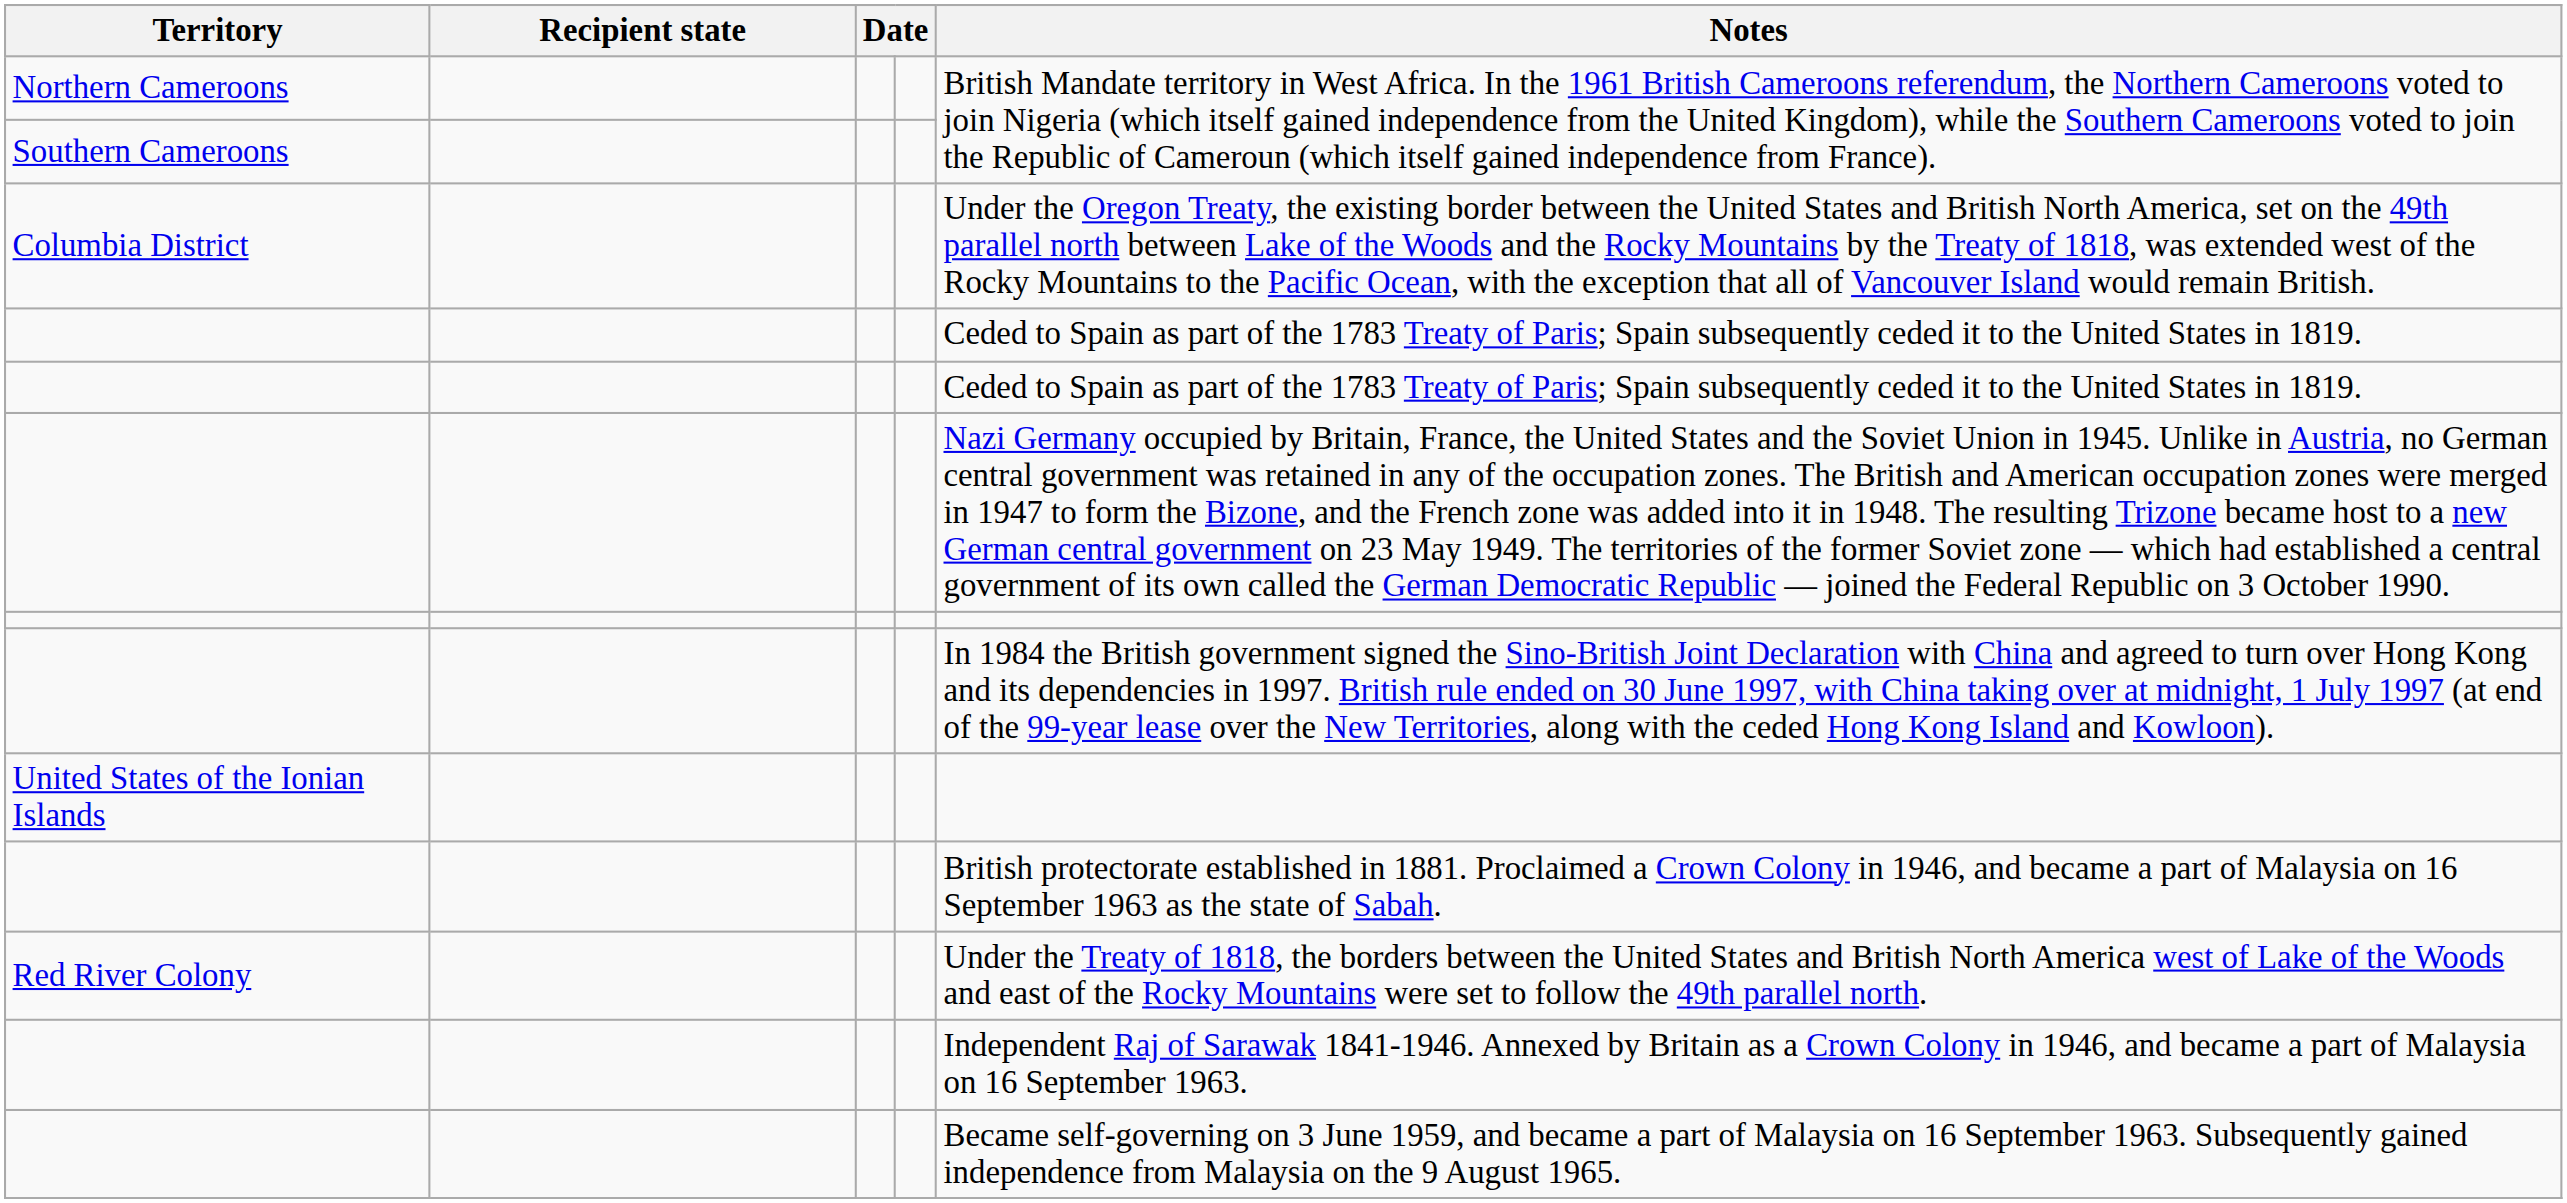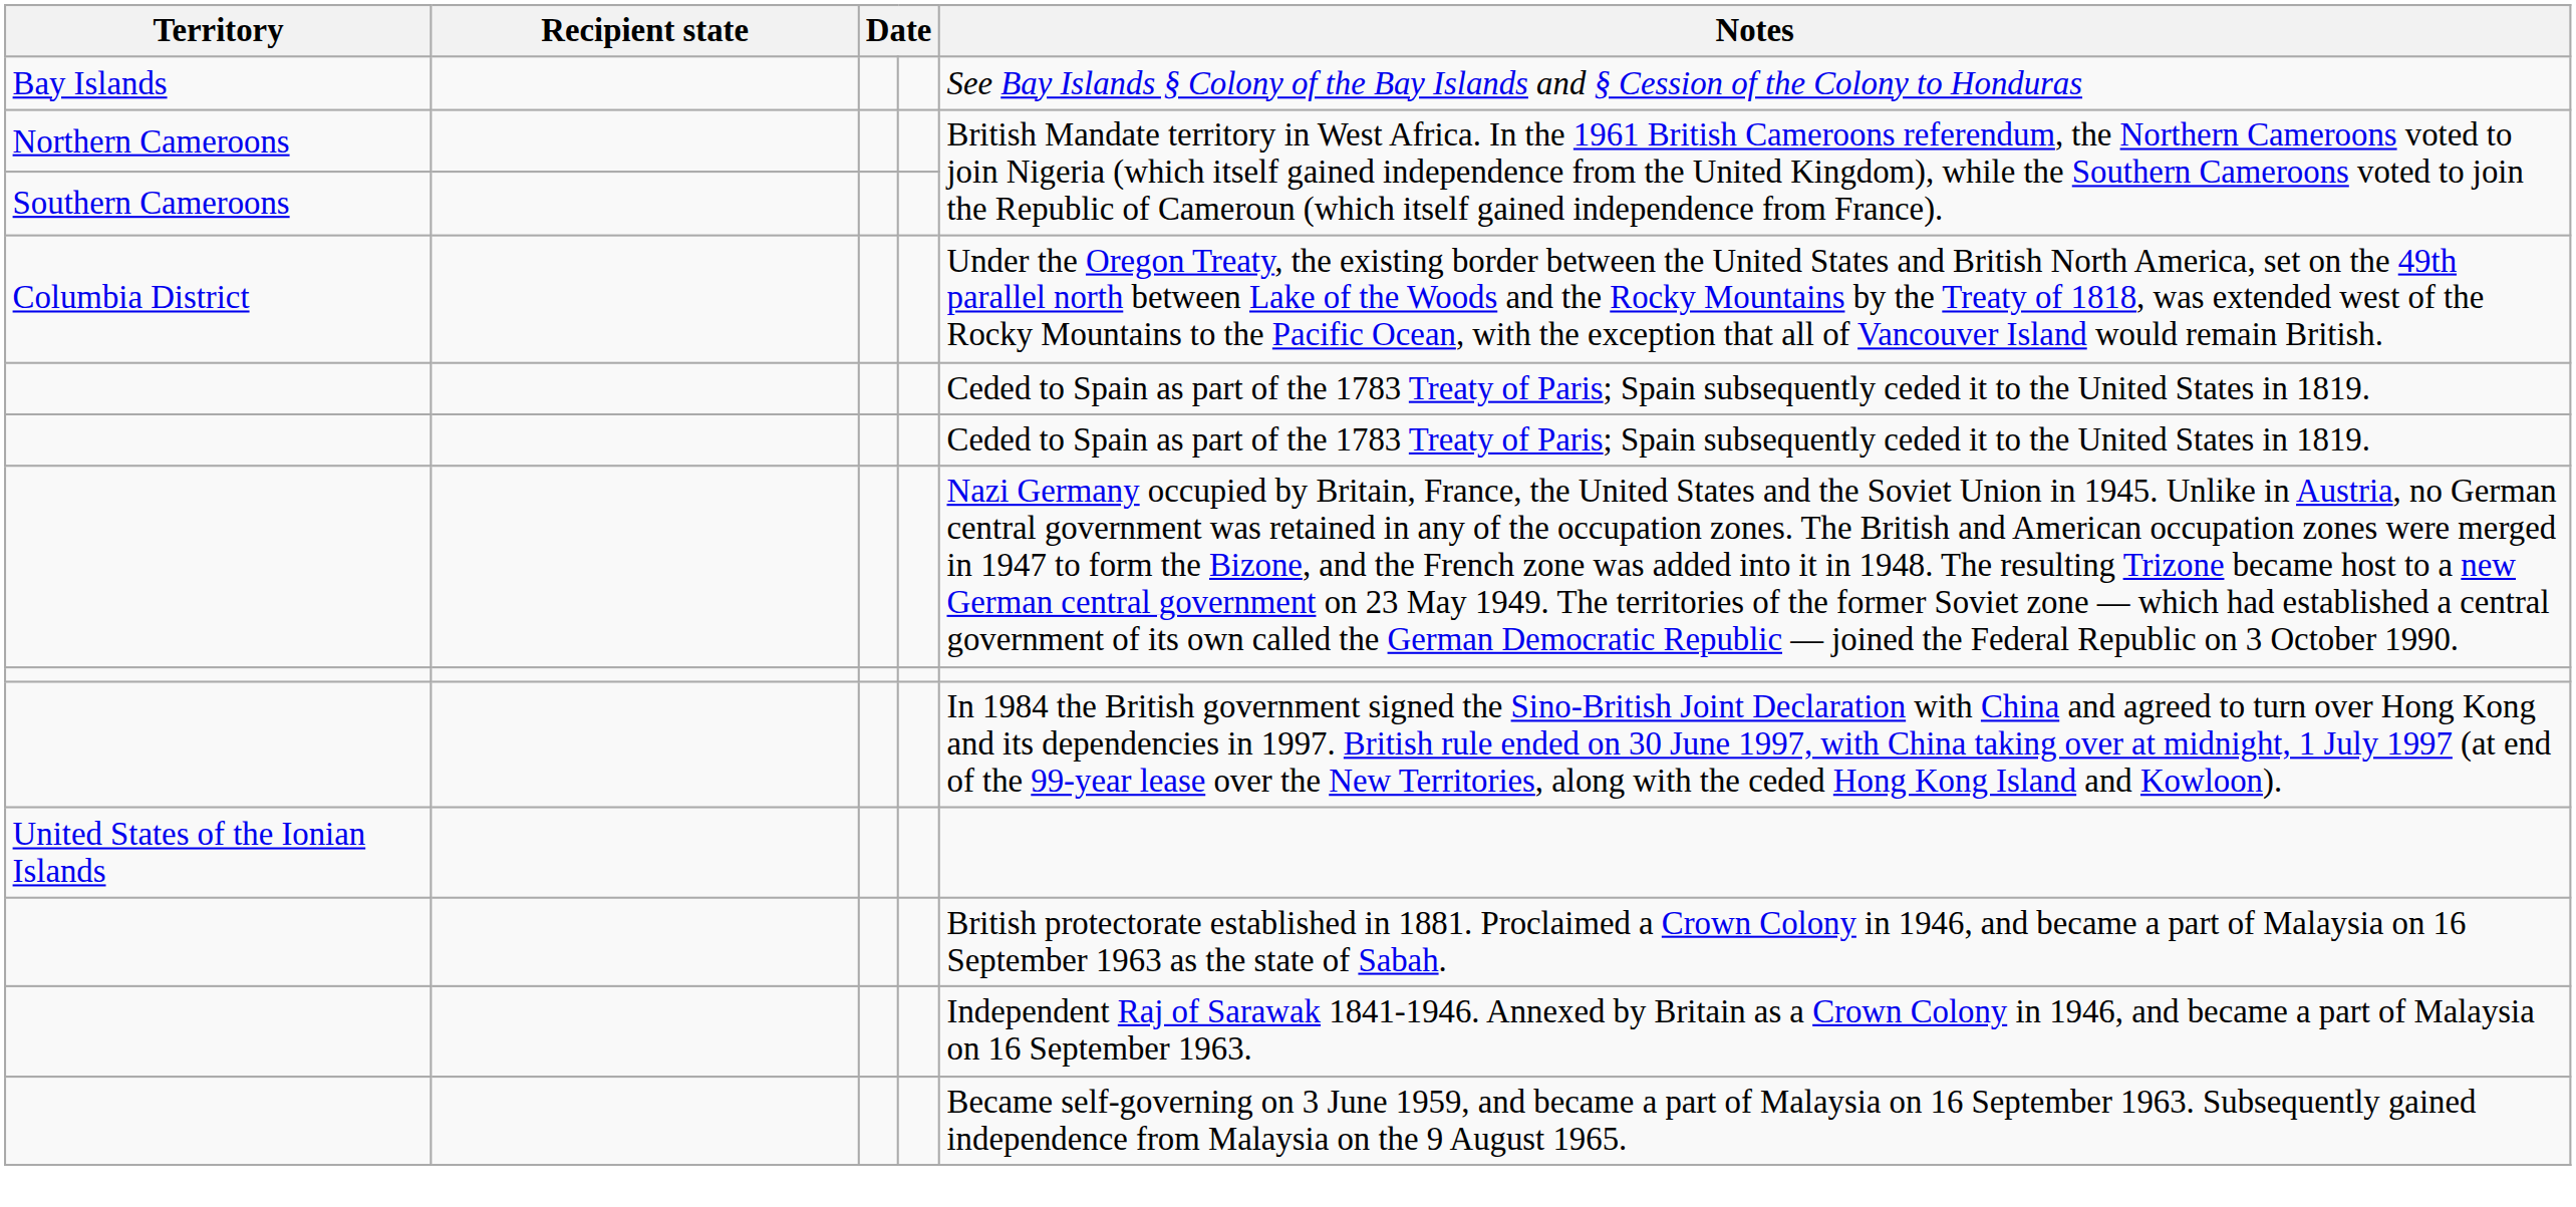 <table class="wikitable">
 <tr>
 <th width=200px>Territory</th>
 <th width=200px>Recipient state</th>
 <th colspan=2>Date</th>
 <th>Notes</th>
+</tr>
+<tr>
+<td> <a href='#'>Bay Islands</a></td>
+<td></td>
+<td style="text-align:right;"></td>
+<td style="text-align:center;"></td>
+<td><em>See <a href='#'>Bay Islands § Colony of the Bay Islands</a> and <a href='#'>§ Cession of the Colony to Honduras</a></em></td>
 </tr>
 <tr>
 <td> <a href='#'>Northern Cameroons</a></td>
 <td></td>
 <td style="text-align:right;"></td>
 <td style="text-align:center;"></td>
 <td rowspan=2>British Mandate territory in West Africa. In the <a href='#'>1961 British Cameroons referendum</a>, the <a href='#'>Northern Cameroons</a> voted to join Nigeria (which itself gained independence from the United Kingdom), while the <a href='#'>Southern Cameroons</a> voted to join the Republic of Cameroun (which itself gained independence from France).</td>
 </tr>
 <tr>
 <td> <a href='#'>Southern Cameroons</a></td>
 <td></td>
 <td style="text-align:right;"></td>
 <td style="text-align:center;"></td>
 </tr>
 <tr>
 <td><a href='#'>Columbia District</a></td>
 <td></td>
 <td style="text-align:right;"></td>
 <td style="text-align:center;"></td>
 <td>Under the <a href='#'>Oregon Treaty</a>, the existing border between the United States and British North America, set on the <a href='#'>49th parallel north</a> between <a href='#'>Lake of the Woods</a> and the <a href='#'>Rocky Mountains</a> by the <a href='#'>Treaty of 1818</a>, was extended west of the Rocky Mountains to the <a href='#'>Pacific Ocean</a>, with the exception that all of <a href='#'>Vancouver Island</a> would remain British.</td>
 </tr>
 <tr>
 <td></td>
 <td></td>
 <td style="text-align:right;"></td>
 <td style="text-align:center;"></td>
 <td>Ceded to Spain as part of the 1783 <a href='#'>Treaty of Paris</a>; Spain subsequently ceded it to the United States in 1819.</td>
 </tr>
 <tr>
 <td></td>
 <td></td>
 <td style="text-align:right;"></td>
 <td style="text-align:center;"></td>
 <td>Ceded to Spain as part of the 1783 <a href='#'>Treaty of Paris</a>; Spain subsequently ceded it to the United States in 1819.</td>
 </tr>
 <tr>
 <td></td>
 <td></td>
 <td style="text-align:right;"></td>
 <td style="text-align:center;"></td>
 <td><a href='#'>Nazi Germany</a> occupied by Britain, France, the United States and the Soviet Union in 1945. Unlike in <a href='#'>Austria</a>, no German central government was retained in any of the occupation zones. The British and American occupation zones were merged in 1947 to form the <a href='#'>Bizone</a>, and the French zone was added into it in 1948. The resulting <a href='#'>Trizone</a> became host to a <a href='#'>new German central government</a> on 23 May 1949. The territories of the former Soviet zone — which had established a central government of its own called the <a href='#'>German Democratic Republic</a> — joined the Federal Republic on 3 October 1990.</td>
 </tr>
 <tr>
 <td></td>
 <td></td>
 <td style="text-align:right;"></td>
 <td style="text-align:center;"></td>
 <td></td>
 </tr>
 <tr>
 <td></td>
 <td></td>
 <td style="text-align:right;"></td>
 <td style="text-align:center;"></td>
 <td>In 1984 the British government signed the <a href='#'>Sino-British Joint Declaration</a> with <a href='#'>China</a> and agreed to turn over Hong Kong and its dependencies in 1997. <a href='#'>British rule ended on 30 June 1997, with China taking over at midnight, 1 July 1997</a> (at end of the <a href='#'>99-year lease</a> over the <a href='#'>New Territories</a>, along with the ceded <a href='#'>Hong Kong Island</a> and <a href='#'>Kowloon</a>).</td>
 </tr>
 <tr>
 <td> <a href='#'>United States of the Ionian Islands</a></td>
 <td></td>
 <td style="text-align:right;"></td>
 <td style="text-align:center;"></td>
 <td></td>
 </tr>
 <tr>
 <td></td>
 <td></td>
 <td style="text-align:right;"></td>
 <td style="text-align:center;"></td>
 <td>British protectorate established in 1881. Proclaimed a <a href='#'>Crown Colony</a> in 1946, and became a part of Malaysia on 16 September 1963 as the state of <a href='#'>Sabah</a>.</td>
 </tr>
 <tr>
-<td><a href='#'>Red River Colony</a></td>
-<td></td>
-<td style="text-align:right;"></td>
-<td style="text-align:center;"></td>
-<td>Under the <a href='#'>Treaty of 1818</a>, the borders between the United States and British North America <a href='#'>west of Lake of the Woods</a> and east of the <a href='#'>Rocky Mountains</a> were set to follow the <a href='#'>49th parallel north</a>.</td>
-</tr>
-<tr>
 <td></td>
 <td></td>
 <td style="text-align:right;"></td>
 <td style="text-align:center;"></td>
 <td>Independent <a href='#'>Raj of Sarawak</a> 1841-1946. Annexed by Britain as a <a href='#'>Crown Colony</a> in 1946, and became a part of Malaysia on 16 September 1963.</td>
 </tr>
 <tr>
 <td></td>
 <td></td>
 <td style="text-align:right;"></td>
 <td style="text-align:center;"></td>
 <td>Became self-governing on 3 June 1959, and became a part of Malaysia on 16 September 1963. Subsequently gained independence from Malaysia on the 9 August 1965.</td>
 </tr>
 <tr>
 </tr>
 </table>
